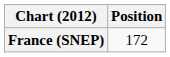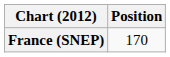 <table class="wikitable plainrowheaders" style="text-align:center">
 <tr>
 <th scope="col">Chart (2012)</th>
 <th scope="col">Position</th>
 </tr>
 <tr>
 <th scope="row">France (SNEP)</th>
-<td>172</td>
+<td>170</td>
 </tr>
 </table>
